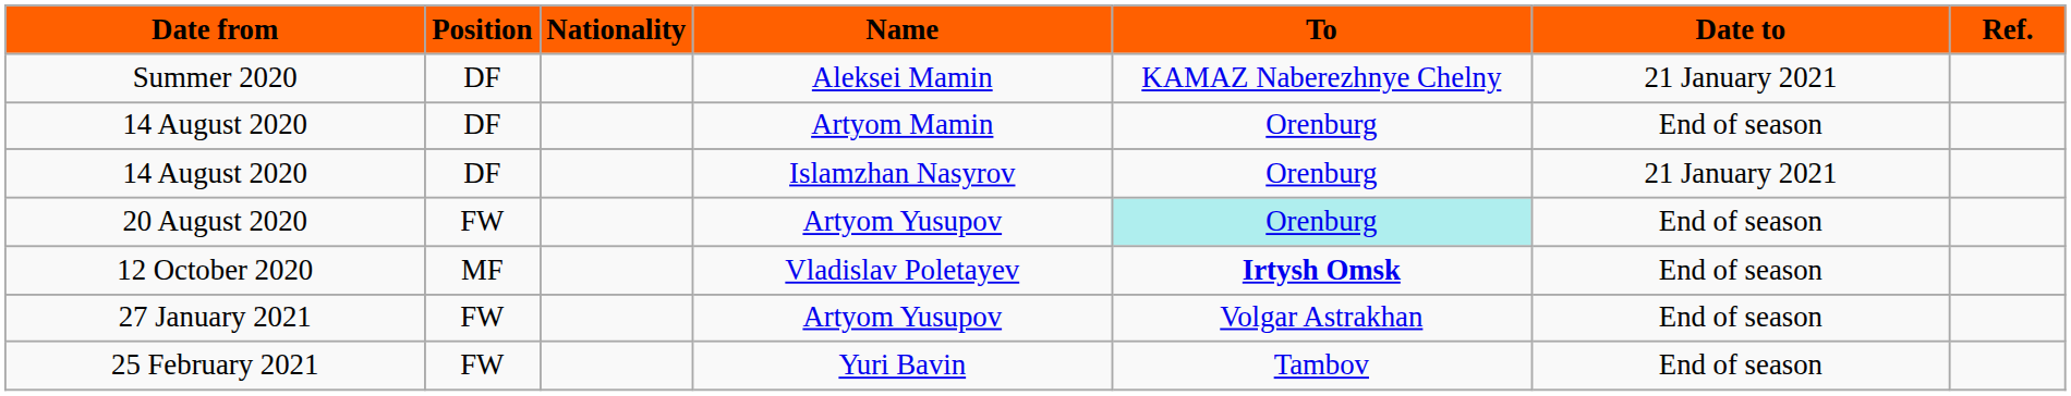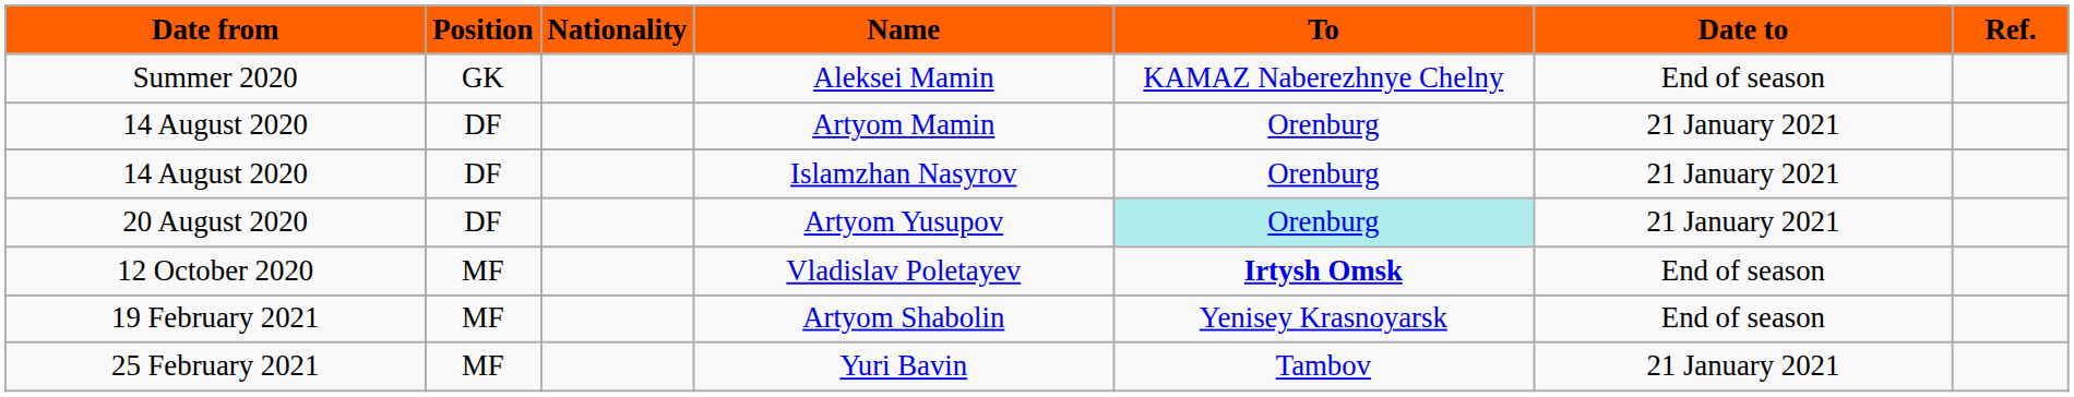 <table class="wikitable" style="text-align:center; font-size:90%; ">
 <tr>
 <th style="background:#FF6000; color:black; width:200px;">Date from</th>
 <th style="background:#FF6000; color:black; width:50px;">Position</th>
 <th style="background:#FF6000; color:black; width:50px;">Nationality</th>
 <th style="background:#FF6000; color:black; width:200px;">Name</th>
 <th style="background:#FF6000; color:black; width:200px;">To</th>
 <th style="background:#FF6000; color:black; width:200px;">Date to</th>
 <th style="background:#FF6000; color:black; width:50px;">Ref.</th>
 </tr>
 <tr>
 <td>Summer 2020</td>
-<td>DF</td>
+<td>GK</td>
 <td></td>
 <td><a href='#'>Aleksei Mamin</a></td>
 <td><a href='#'>KAMAZ Naberezhnye Chelny</a></td>
-<td>21 January 2021</td>
+<td>End of season</td>
 <td></td>
 </tr>
 <tr>
 <td>14 August 2020</td>
 <td>DF</td>
 <td></td>
 <td><a href='#'>Artyom Mamin</a></td>
 <td><a href='#'>Orenburg</a></td>
-<td>End of season</td>
+<td>21 January 2021</td>
 <td></td>
 </tr>
 <tr>
 <td>14 August 2020</td>
 <td>DF</td>
 <td></td>
 <td><a href='#'>Islamzhan Nasyrov</a></td>
 <td><a href='#'>Orenburg</a></td>
 <td>21 January 2021</td>
 <td></td>
 </tr>
 <tr>
 <td>20 August 2020</td>
-<td>FW</td>
+<td>DF</td>
 <td></td>
 <td><a href='#'>Artyom Yusupov</a></td>
 <td style="background: paleturquoise;"><a href='#'>Orenburg</a></td>
-<td>End of season</td>
+<td>21 January 2021</td>
 <td></td>
 </tr>
 <tr>
 <td>12 October 2020</td>
 <td>MF</td>
 <td></td>
 <td><a href='#'>Vladislav Poletayev</a></td>
 <td><strong><a href='#'>Irtysh Omsk</a></strong></td>
 <td>End of season</td>
 <td></td>
 </tr>
 <tr>
-<td>27 January 2021</td>
-<td>FW</td>
+<td>19 February 2021</td>
+<td>MF</td>
 <td></td>
-<td><a href='#'>Artyom Yusupov</a></td>
-<td><a href='#'>Volgar Astrakhan</a></td>
+<td><a href='#'>Artyom Shabolin</a></td>
+<td><a href='#'>Yenisey Krasnoyarsk</a></td>
 <td>End of season</td>
 <td></td>
 </tr>
 <tr>
 <td>25 February 2021</td>
-<td>FW</td>
+<td>MF</td>
 <td></td>
 <td><a href='#'>Yuri Bavin</a></td>
 <td><a href='#'>Tambov</a></td>
-<td>End of season</td>
+<td>21 January 2021</td>
 <td></td>
 </tr>
 </table>
